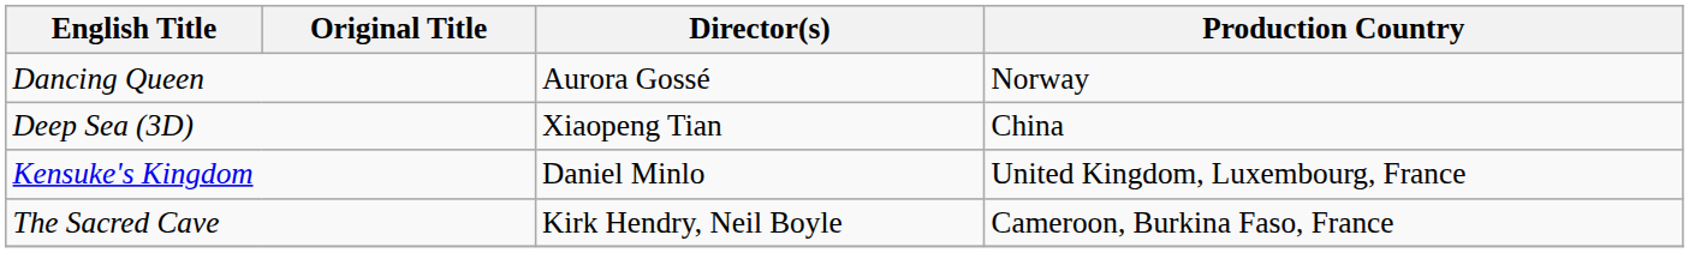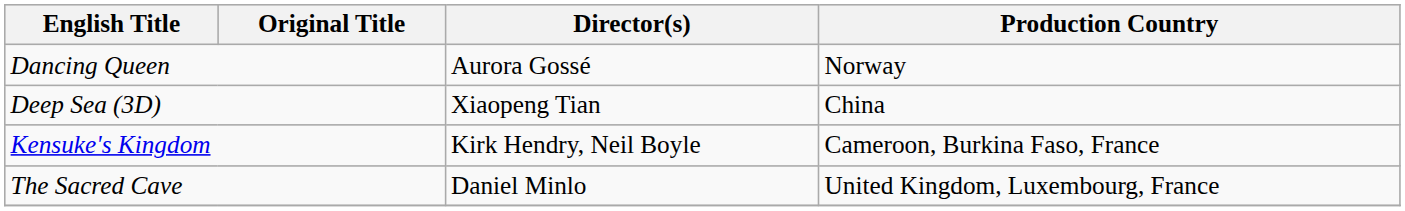 <table class="wikitable" style="width:100%; margin-bottom:4px">
 <tr>
 <th>English Title</th>
 <th>Original Title</th>
 <th>Director(s)</th>
 <th>Production Country</th>
 </tr>
 <tr>
 <td colspan="2"><em>Dancing Queen</em></td>
 <td>Aurora Gossé</td>
 <td>Norway</td>
 </tr>
 <tr>
 <td colspan="2"><em>Deep Sea (3D)</em></td>
 <td>Xiaopeng Tian</td>
 <td>China</td>
 </tr>
 <tr>
 <td colspan="2"><em><a href='#'>Kensuke's Kingdom</a></em></td>
+<td>Kirk Hendry, Neil Boyle</td>
+<td>Cameroon, Burkina Faso, France</td>
+</tr>
+<tr>
+<td colspan="2"><em>The Sacred Cave</em></td>
 <td>Daniel Minlo</td>
 <td>United Kingdom, Luxembourg, France</td>
 </tr>
 <tr>
-<td colspan="2"><em>The Sacred Cave</em></td>
-<td>Kirk Hendry, Neil Boyle</td>
-<td>Cameroon, Burkina Faso, France</td>
-</tr>
-<tr>
 </tr>
 </table>
